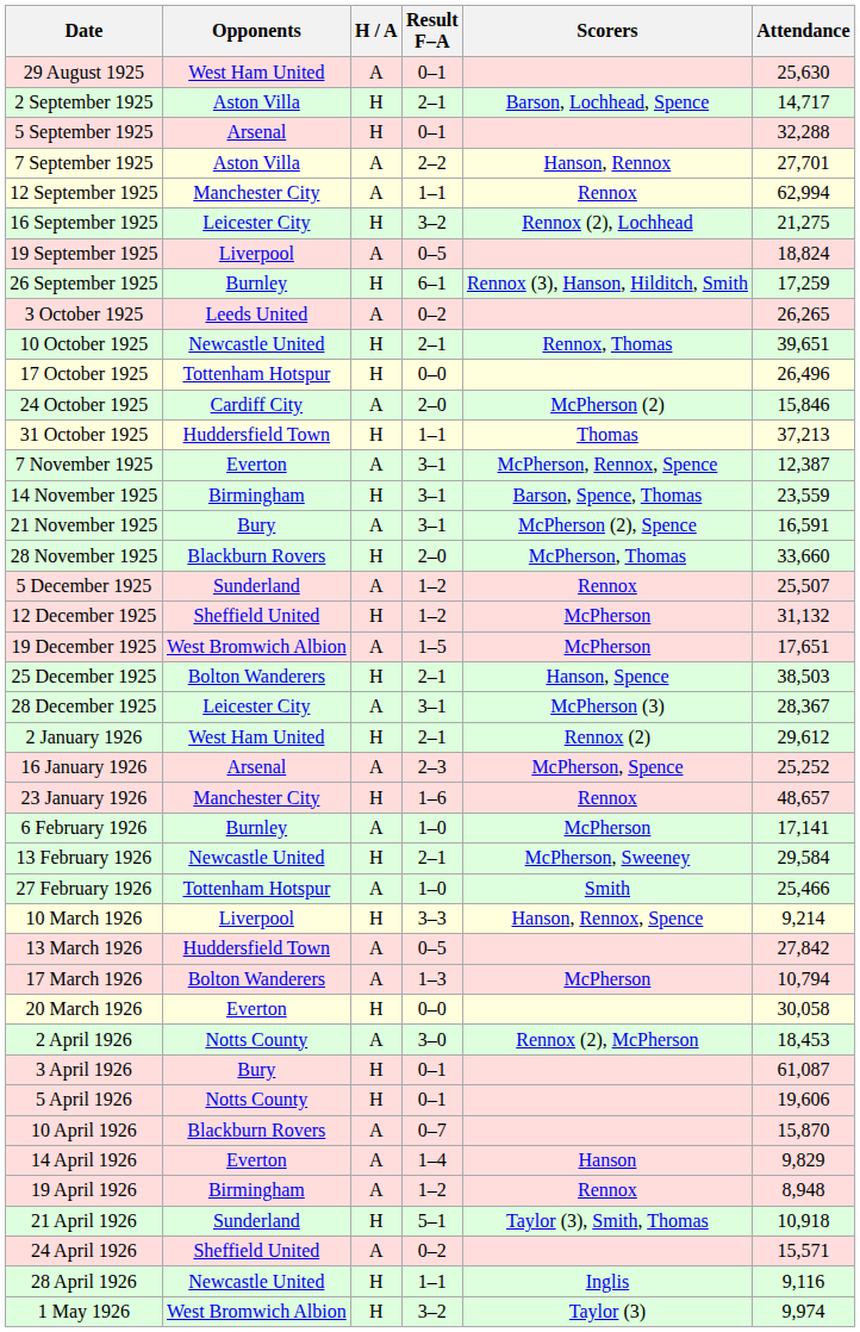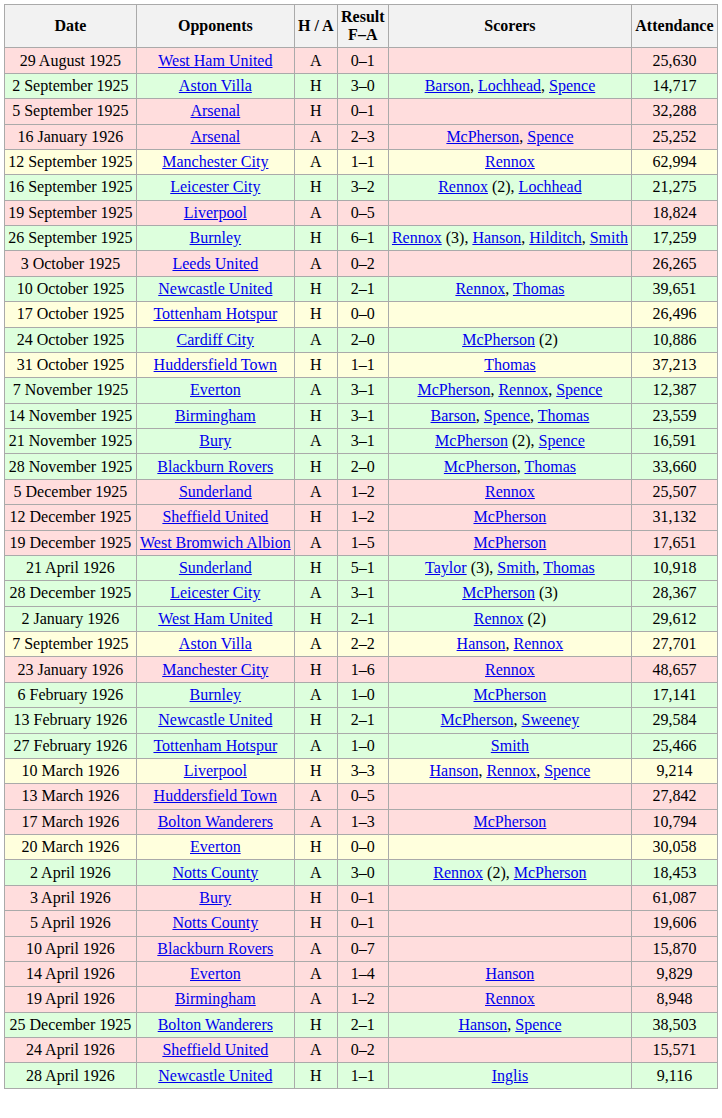 <table class="wikitable" style="text-align:center">
 <tr>
 <th>Date</th>
 <th>Opponents</th>
 <th>H / A</th>
 <th>Result<br>F–A</th>
 <th>Scorers</th>
 <th>Attendance</th>
 </tr>
 <tr bgcolor="#ffdddd">
 <td>29 August 1925</td>
 <td><a href='#'>West Ham United</a></td>
 <td>A</td>
 <td>0–1</td>
 <td></td>
 <td>25,630</td>
 </tr>
 <tr bgcolor="#ddffdd">
 <td>2 September 1925</td>
 <td><a href='#'>Aston Villa</a></td>
 <td>H</td>
-<td>2–1</td>
+<td>3–0</td>
 <td><a href='#'>Barson</a>, <a href='#'>Lochhead</a>, <a href='#'>Spence</a></td>
 <td>14,717</td>
 </tr>
 <tr bgcolor="#ffdddd">
 <td>5 September 1925</td>
 <td><a href='#'>Arsenal</a></td>
 <td>H</td>
 <td>0–1</td>
 <td></td>
 <td>32,288</td>
 </tr>
-<tr bgcolor="#ffffdd">
-<td>7 September 1925</td>
-<td><a href='#'>Aston Villa</a></td>
+<tr bgcolor="#ffdddd">
+<td>16 January 1926</td>
+<td><a href='#'>Arsenal</a></td>
 <td>A</td>
-<td>2–2</td>
-<td><a href='#'>Hanson</a>, <a href='#'>Rennox</a></td>
-<td>27,701</td>
+<td>2–3</td>
+<td><a href='#'>McPherson</a>, <a href='#'>Spence</a></td>
+<td>25,252</td>
 </tr>
 <tr bgcolor="#ffffdd">
 <td>12 September 1925</td>
 <td><a href='#'>Manchester City</a></td>
 <td>A</td>
 <td>1–1</td>
 <td><a href='#'>Rennox</a></td>
 <td>62,994</td>
 </tr>
 <tr bgcolor="#ddffdd">
 <td>16 September 1925</td>
 <td><a href='#'>Leicester City</a></td>
 <td>H</td>
 <td>3–2</td>
 <td><a href='#'>Rennox</a> (2), <a href='#'>Lochhead</a></td>
 <td>21,275</td>
 </tr>
 <tr bgcolor="#ffdddd">
 <td>19 September 1925</td>
 <td><a href='#'>Liverpool</a></td>
 <td>A</td>
 <td>0–5</td>
 <td></td>
 <td>18,824</td>
 </tr>
 <tr bgcolor="#ddffdd">
 <td>26 September 1925</td>
 <td><a href='#'>Burnley</a></td>
 <td>H</td>
 <td>6–1</td>
 <td><a href='#'>Rennox</a> (3), <a href='#'>Hanson</a>, <a href='#'>Hilditch</a>, <a href='#'>Smith</a></td>
 <td>17,259</td>
 </tr>
 <tr bgcolor="#ffdddd">
 <td>3 October 1925</td>
 <td><a href='#'>Leeds United</a></td>
 <td>A</td>
 <td>0–2</td>
 <td></td>
 <td>26,265</td>
 </tr>
 <tr bgcolor="#ddffdd">
 <td>10 October 1925</td>
 <td><a href='#'>Newcastle United</a></td>
 <td>H</td>
 <td>2–1</td>
 <td><a href='#'>Rennox</a>, <a href='#'>Thomas</a></td>
 <td>39,651</td>
 </tr>
 <tr bgcolor="#ffffdd">
 <td>17 October 1925</td>
 <td><a href='#'>Tottenham Hotspur</a></td>
 <td>H</td>
 <td>0–0</td>
 <td></td>
 <td>26,496</td>
 </tr>
 <tr bgcolor="#ddffdd">
 <td>24 October 1925</td>
 <td><a href='#'>Cardiff City</a></td>
 <td>A</td>
 <td>2–0</td>
 <td><a href='#'>McPherson</a> (2)</td>
-<td>15,846</td>
+<td>10,886</td>
 </tr>
 <tr bgcolor="#ffffdd">
 <td>31 October 1925</td>
 <td><a href='#'>Huddersfield Town</a></td>
 <td>H</td>
 <td>1–1</td>
 <td><a href='#'>Thomas</a></td>
 <td>37,213</td>
 </tr>
 <tr bgcolor="#ddffdd">
 <td>7 November 1925</td>
 <td><a href='#'>Everton</a></td>
 <td>A</td>
 <td>3–1</td>
 <td><a href='#'>McPherson</a>, <a href='#'>Rennox</a>, <a href='#'>Spence</a></td>
 <td>12,387</td>
 </tr>
 <tr bgcolor="#ddffdd">
 <td>14 November 1925</td>
 <td><a href='#'>Birmingham</a></td>
 <td>H</td>
 <td>3–1</td>
 <td><a href='#'>Barson</a>, <a href='#'>Spence</a>, <a href='#'>Thomas</a></td>
 <td>23,559</td>
 </tr>
 <tr bgcolor="#ddffdd">
 <td>21 November 1925</td>
 <td><a href='#'>Bury</a></td>
 <td>A</td>
 <td>3–1</td>
 <td><a href='#'>McPherson</a> (2), <a href='#'>Spence</a></td>
 <td>16,591</td>
 </tr>
 <tr bgcolor="#ddffdd">
 <td>28 November 1925</td>
 <td><a href='#'>Blackburn Rovers</a></td>
 <td>H</td>
 <td>2–0</td>
 <td><a href='#'>McPherson</a>, <a href='#'>Thomas</a></td>
 <td>33,660</td>
 </tr>
 <tr bgcolor="#ffdddd">
 <td>5 December 1925</td>
 <td><a href='#'>Sunderland</a></td>
 <td>A</td>
 <td>1–2</td>
 <td><a href='#'>Rennox</a></td>
 <td>25,507</td>
 </tr>
 <tr bgcolor="#ffdddd">
 <td>12 December 1925</td>
 <td><a href='#'>Sheffield United</a></td>
 <td>H</td>
 <td>1–2</td>
 <td><a href='#'>McPherson</a></td>
 <td>31,132</td>
 </tr>
 <tr bgcolor="#ffdddd">
 <td>19 December 1925</td>
 <td><a href='#'>West Bromwich Albion</a></td>
 <td>A</td>
 <td>1–5</td>
 <td><a href='#'>McPherson</a></td>
 <td>17,651</td>
 </tr>
 <tr bgcolor="#ddffdd">
-<td>25 December 1925</td>
-<td><a href='#'>Bolton Wanderers</a></td>
+<td>21 April 1926</td>
+<td><a href='#'>Sunderland</a></td>
 <td>H</td>
-<td>2–1</td>
-<td><a href='#'>Hanson</a>, <a href='#'>Spence</a></td>
-<td>38,503</td>
+<td>5–1</td>
+<td><a href='#'>Taylor</a> (3), <a href='#'>Smith</a>, <a href='#'>Thomas</a></td>
+<td>10,918</td>
 </tr>
 <tr bgcolor="#ddffdd">
 <td>28 December 1925</td>
 <td><a href='#'>Leicester City</a></td>
 <td>A</td>
 <td>3–1</td>
 <td><a href='#'>McPherson</a> (3)</td>
 <td>28,367</td>
 </tr>
 <tr bgcolor="#ddffdd">
 <td>2 January 1926</td>
 <td><a href='#'>West Ham United</a></td>
 <td>H</td>
 <td>2–1</td>
 <td><a href='#'>Rennox</a> (2)</td>
 <td>29,612</td>
 </tr>
-<tr bgcolor="#ffdddd">
-<td>16 January 1926</td>
-<td><a href='#'>Arsenal</a></td>
+<tr bgcolor="#ffffdd">
+<td>7 September 1925</td>
+<td><a href='#'>Aston Villa</a></td>
 <td>A</td>
-<td>2–3</td>
-<td><a href='#'>McPherson</a>, <a href='#'>Spence</a></td>
-<td>25,252</td>
+<td>2–2</td>
+<td><a href='#'>Hanson</a>, <a href='#'>Rennox</a></td>
+<td>27,701</td>
 </tr>
 <tr bgcolor="#ffdddd">
 <td>23 January 1926</td>
 <td><a href='#'>Manchester City</a></td>
 <td>H</td>
 <td>1–6</td>
 <td><a href='#'>Rennox</a></td>
 <td>48,657</td>
 </tr>
 <tr bgcolor="#ddffdd">
 <td>6 February 1926</td>
 <td><a href='#'>Burnley</a></td>
 <td>A</td>
 <td>1–0</td>
 <td><a href='#'>McPherson</a></td>
 <td>17,141</td>
 </tr>
 <tr bgcolor="#ddffdd">
 <td>13 February 1926</td>
 <td><a href='#'>Newcastle United</a></td>
 <td>H</td>
 <td>2–1</td>
 <td><a href='#'>McPherson</a>, <a href='#'>Sweeney</a></td>
 <td>29,584</td>
 </tr>
 <tr bgcolor="#ddffdd">
 <td>27 February 1926</td>
 <td><a href='#'>Tottenham Hotspur</a></td>
 <td>A</td>
 <td>1–0</td>
 <td><a href='#'>Smith</a></td>
 <td>25,466</td>
 </tr>
 <tr bgcolor="#ffffdd">
 <td>10 March 1926</td>
 <td><a href='#'>Liverpool</a></td>
 <td>H</td>
 <td>3–3</td>
 <td><a href='#'>Hanson</a>, <a href='#'>Rennox</a>, <a href='#'>Spence</a></td>
 <td>9,214</td>
 </tr>
 <tr bgcolor="#ffdddd">
 <td>13 March 1926</td>
 <td><a href='#'>Huddersfield Town</a></td>
 <td>A</td>
 <td>0–5</td>
 <td></td>
 <td>27,842</td>
 </tr>
 <tr bgcolor="#ffdddd">
 <td>17 March 1926</td>
 <td><a href='#'>Bolton Wanderers</a></td>
 <td>A</td>
 <td>1–3</td>
 <td><a href='#'>McPherson</a></td>
 <td>10,794</td>
 </tr>
 <tr bgcolor="#ffffdd">
 <td>20 March 1926</td>
 <td><a href='#'>Everton</a></td>
 <td>H</td>
 <td>0–0</td>
 <td></td>
 <td>30,058</td>
 </tr>
 <tr bgcolor="#ddffdd">
 <td>2 April 1926</td>
 <td><a href='#'>Notts County</a></td>
 <td>A</td>
 <td>3–0</td>
 <td><a href='#'>Rennox</a> (2), <a href='#'>McPherson</a></td>
 <td>18,453</td>
 </tr>
 <tr bgcolor="#ffdddd">
 <td>3 April 1926</td>
 <td><a href='#'>Bury</a></td>
 <td>H</td>
 <td>0–1</td>
 <td></td>
 <td>61,087</td>
 </tr>
 <tr bgcolor="#ffdddd">
 <td>5 April 1926</td>
 <td><a href='#'>Notts County</a></td>
 <td>H</td>
 <td>0–1</td>
 <td></td>
 <td>19,606</td>
 </tr>
 <tr bgcolor="#ffdddd">
 <td>10 April 1926</td>
 <td><a href='#'>Blackburn Rovers</a></td>
 <td>A</td>
 <td>0–7</td>
 <td></td>
 <td>15,870</td>
 </tr>
 <tr bgcolor="#ffdddd">
 <td>14 April 1926</td>
 <td><a href='#'>Everton</a></td>
 <td>A</td>
 <td>1–4</td>
 <td><a href='#'>Hanson</a></td>
 <td>9,829</td>
 </tr>
 <tr bgcolor="#ffdddd">
 <td>19 April 1926</td>
 <td><a href='#'>Birmingham</a></td>
 <td>A</td>
 <td>1–2</td>
 <td><a href='#'>Rennox</a></td>
 <td>8,948</td>
 </tr>
 <tr bgcolor="#ddffdd">
-<td>21 April 1926</td>
-<td><a href='#'>Sunderland</a></td>
+<td>25 December 1925</td>
+<td><a href='#'>Bolton Wanderers</a></td>
 <td>H</td>
-<td>5–1</td>
-<td><a href='#'>Taylor</a> (3), <a href='#'>Smith</a>, <a href='#'>Thomas</a></td>
-<td>10,918</td>
+<td>2–1</td>
+<td><a href='#'>Hanson</a>, <a href='#'>Spence</a></td>
+<td>38,503</td>
 </tr>
 <tr bgcolor="#ffdddd">
 <td>24 April 1926</td>
 <td><a href='#'>Sheffield United</a></td>
 <td>A</td>
 <td>0–2</td>
 <td></td>
 <td>15,571</td>
 </tr>
 <tr bgcolor="#ddffdd">
 <td>28 April 1926</td>
 <td><a href='#'>Newcastle United</a></td>
 <td>H</td>
 <td>1–1</td>
 <td><a href='#'>Inglis</a></td>
 <td>9,116</td>
 </tr>
-<tr bgcolor="#ddffdd">
-<td>1 May 1926</td>
-<td><a href='#'>West Bromwich Albion</a></td>
-<td>H</td>
-<td>3–2</td>
-<td><a href='#'>Taylor</a> (3)</td>
-<td>9,974</td>
-</tr>
 </table>
